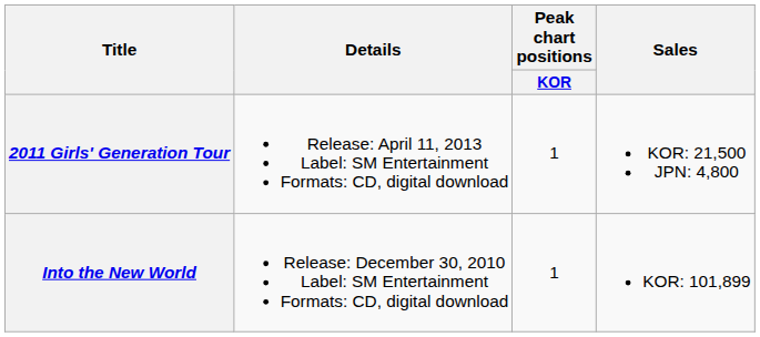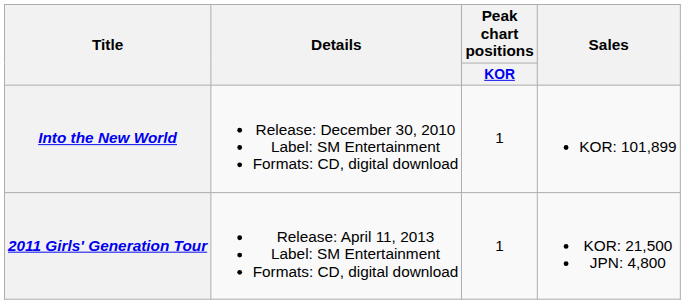 <table class="wikitable plainrowheaders" style="text-align:center;">
 <tr>
 <th scope="col" rowspan="2">Title</th>
 <th scope="col" rowspan="2">Details</th>
 <th scope="col">Peak<br>chart<br>positions</th>
 <th scope="col" rowspan="2">Sales</th>
 </tr>
 <tr>
 <th scope="col" style="width:2.7em;font-size:90%;"><a href='#'>KOR</a><br></th>
 </tr>
 <tr>
+<th scope="row"><em><a href='#'>Into the New World</a></em></th>
+<td><br><ul><li>Release: December 30, 2010</li><li>Label: SM Entertainment</li><li>Formats: CD, digital download</li></ul></td>
+<td>1</td>
+<td><br><ul><li>KOR: 101,899</li></ul></td>
+</tr>
+<tr>
 <th scope="row"><em><a href='#'>2011 Girls' Generation Tour</a></em></th>
 <td><br><ul><li>Release: April 11, 2013</li><li>Label: SM Entertainment</li><li>Formats: CD, digital download</li></ul></td>
 <td>1</td>
 <td><br><ul><li>KOR: 21,500</li><li>JPN: 4,800</li></ul></td>
 </tr>
-<tr>
-<th scope="row"><em><a href='#'>Into the New World</a></em></th>
-<td><br><ul><li>Release: December 30, 2010</li><li>Label: SM Entertainment</li><li>Formats: CD, digital download</li></ul></td>
-<td>1</td>
-<td><br><ul><li>KOR: 101,899</li></ul></td>
-</tr>
 </table>
